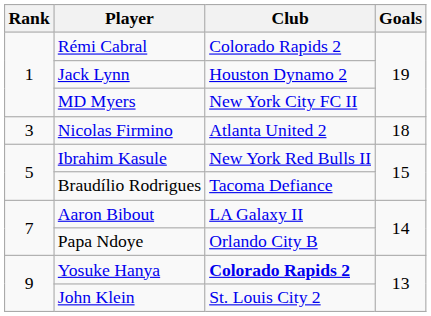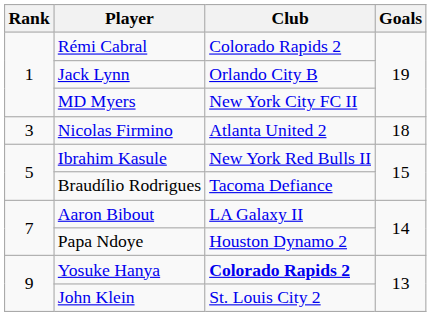 <table class="wikitable" style="text-align:center">
 <tr>
 <th>Rank</th>
 <th>Player</th>
 <th>Club</th>
 <th>Goals</th>
 </tr>
 <tr>
 <td rowspan="3">1</td>
 <td align="left"> <a href='#'>Rémi Cabral</a></td>
 <td align="left"><a href='#'>Colorado Rapids 2</a></td>
 <td rowspan="3">19</td>
 </tr>
 <tr>
 <td align="left"> <a href='#'>Jack Lynn</a></td>
-<td align="left"><a href='#'>Houston Dynamo 2</a></td>
+<td align="left"><a href='#'>Orlando City B</a></td>
 </tr>
 <tr>
 <td align="left"> <a href='#'>MD Myers</a></td>
 <td align="left"><a href='#'>New York City FC II</a></td>
 </tr>
 <tr>
 <td>3</td>
 <td align="left"> <a href='#'>Nicolas Firmino</a></td>
 <td align="left"><a href='#'>Atlanta United 2</a></td>
 <td>18</td>
 </tr>
 <tr>
 <td rowspan="2">5</td>
 <td align="left"> <a href='#'>Ibrahim Kasule</a></td>
 <td align="left"><a href='#'>New York Red Bulls II</a></td>
 <td rowspan="2">15</td>
 </tr>
 <tr>
 <td align="left"> Braudílio Rodrigues</td>
 <td align="left"><a href='#'>Tacoma Defiance</a></td>
 </tr>
 <tr>
 <td rowspan="2">7</td>
 <td align="left"> <a href='#'>Aaron Bibout</a></td>
 <td align="left"><a href='#'>LA Galaxy II</a></td>
 <td rowspan="2">14</td>
 </tr>
 <tr>
 <td align="left"> Papa Ndoye</td>
-<td align="left"><a href='#'>Orlando City B</a></td>
+<td align="left"><a href='#'>Houston Dynamo 2</a></td>
 </tr>
 <tr>
 <td rowspan="3">9</td>
 <td align="left"> <a href='#'>Yosuke Hanya</a></td>
 <td align="left"><strong><a href='#'>Colorado Rapids 2</a></strong></td>
 <td rowspan="3">13</td>
 </tr>
 <tr>
 <td align="left"> <a href='#'>John Klein</a></td>
 <td align="left"><a href='#'>St. Louis City 2</a></td>
 </tr>
 </table>
